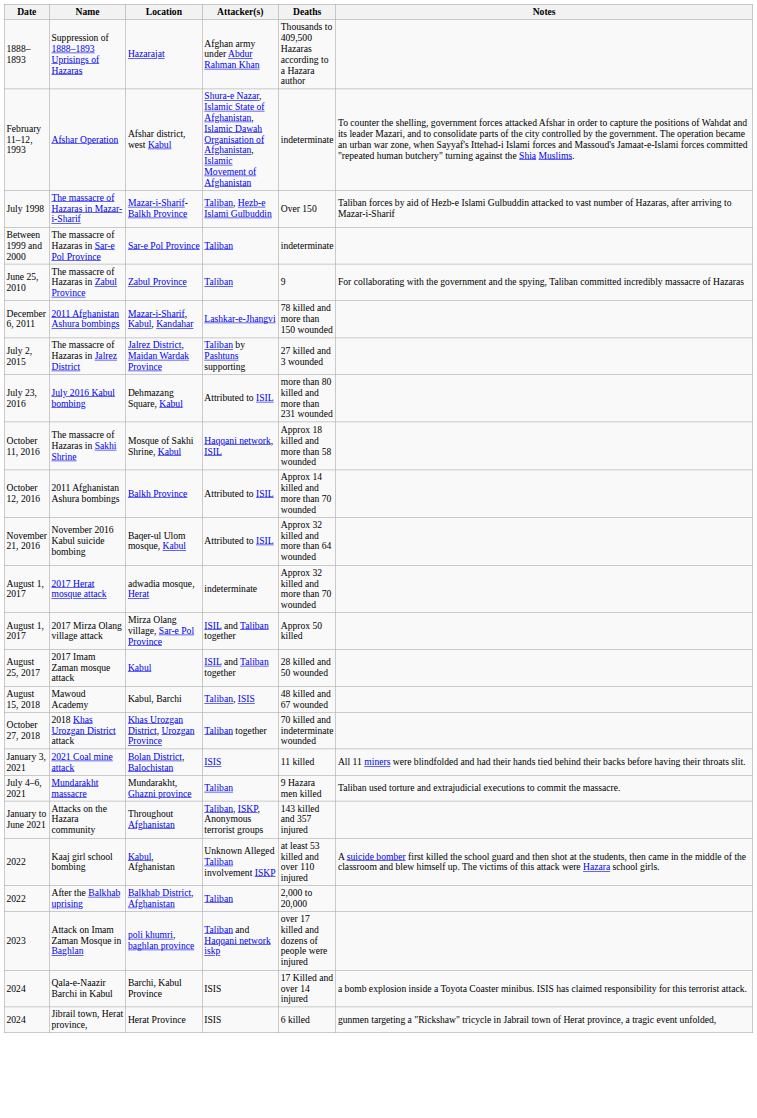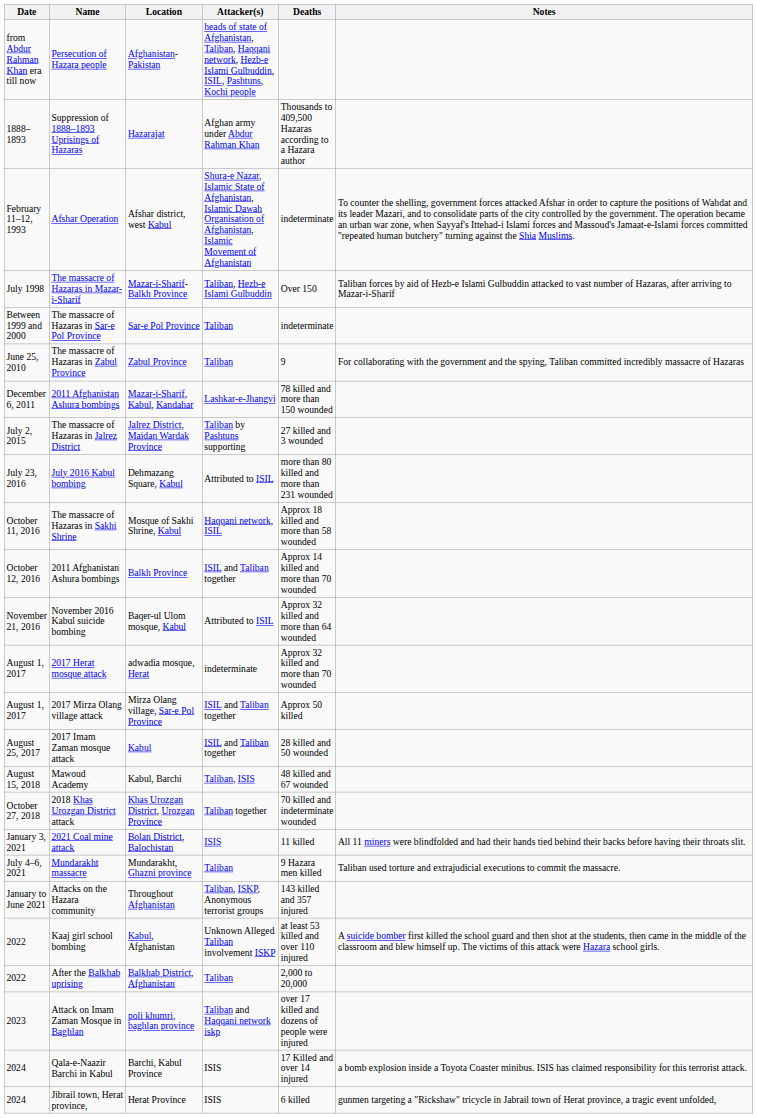 <table class="sortable wikitable">
 <tr>
 <th style="width:65px;">Date</th>
 <th style="width:120px;">Name</th>
 <th style="width:120px;">Location</th>
 <th style="width:120px;">Attacker(s)</th>
 <th style="width:75px;">Deaths</th>
 <th class="unsortable">Notes</th>
+</tr>
+<tr>
+<td>from <a href='#'>Abdur Rahman Khan</a> era till now</td>
+<td><a href='#'>Persecution of Hazara people</a></td>
+<td><a href='#'>Afghanistan</a>-<a href='#'>Pakistan</a></td>
+<td><a href='#'>heads of state of Afghanistan</a>, <a href='#'>Taliban</a>, <a href='#'>Haqqani network</a>, <a href='#'>Hezb-e Islami Gulbuddin</a>, <a href='#'>ISIL</a>, <a href='#'>Pashtuns</a>, <a href='#'>Kochi people</a></td>
+<td></td>
+<td></td>
 </tr>
 <tr>
 <td>1888–1893</td>
 <td>Suppression of <a href='#'>1888–1893 Uprisings of Hazaras</a></td>
 <td><a href='#'>Hazarajat</a></td>
 <td>Afghan army under <a href='#'>Abdur Rahman Khan</a></td>
 <td>Thousands to<br>409,500 Hazaras according to a Hazara author</td>
 <td></td>
 </tr>
 <tr>
 <td>February 11–12, 1993</td>
 <td><a href='#'>Afshar Operation</a></td>
 <td>Afshar district, west <a href='#'>Kabul</a></td>
 <td><a href='#'>Shura-e Nazar</a>, <a href='#'>Islamic State of Afghanistan</a>, <a href='#'>Islamic Dawah Organisation of Afghanistan</a>, <a href='#'>Islamic Movement of Afghanistan</a></td>
 <td>indeterminate</td>
 <td>To counter the shelling, government forces attacked Afshar in order to capture the positions of Wahdat and its leader Mazari, and to consolidate parts of the city controlled by the government. The operation became an urban war zone, when Sayyaf's Ittehad-i Islami forces and Massoud's Jamaat-e-Islami forces committed "repeated human butchery" turning against the <a href='#'>Shia</a> <a href='#'>Muslims</a>.</td>
 </tr>
 <tr>
 <td>July 1998</td>
 <td><a href='#'>The massacre of Hazaras in Mazar-i-Sharif</a></td>
 <td><a href='#'>Mazar-i-Sharif</a>-<a href='#'>Balkh Province</a></td>
 <td><a href='#'>Taliban</a>, <a href='#'>Hezb-e Islami Gulbuddin</a></td>
 <td>Over 150</td>
 <td>Taliban forces by aid of Hezb-e Islami Gulbuddin attacked to vast number of Hazaras, after arriving to Mazar-i-Sharif</td>
 </tr>
 <tr>
 <td>Between 1999 and 2000</td>
 <td>The massacre of Hazaras in <a href='#'>Sar-e Pol Province</a></td>
 <td><a href='#'>Sar-e Pol Province</a></td>
 <td><a href='#'>Taliban</a></td>
 <td>indeterminate</td>
 <td></td>
 </tr>
 <tr>
 <td>June 25, 2010</td>
 <td>The massacre of Hazaras in <a href='#'>Zabul Province</a></td>
 <td><a href='#'>Zabul Province</a></td>
 <td><a href='#'>Taliban</a></td>
 <td>9</td>
 <td>For collaborating with the government and the spying, Taliban committed incredibly massacre of Hazaras</td>
 </tr>
 <tr>
 <td>December 6, 2011</td>
 <td><a href='#'>2011 Afghanistan Ashura bombings</a></td>
 <td><a href='#'>Mazar-i-Sharif</a>, <a href='#'>Kabul</a>, <a href='#'>Kandahar</a></td>
 <td><a href='#'>Lashkar-e-Jhangvi</a></td>
 <td>78 killed and more than 150 wounded</td>
 <td></td>
 </tr>
 <tr>
 <td>July 2, 2015</td>
 <td>The massacre of Hazaras in <a href='#'>Jalrez District</a></td>
 <td><a href='#'>Jalrez District</a>, <a href='#'>Maidan Wardak Province</a></td>
 <td><a href='#'>Taliban</a> by <a href='#'>Pashtuns</a> supporting</td>
 <td>27 killed and 3 wounded</td>
 <td></td>
 </tr>
 <tr>
 <td>July 23, 2016</td>
 <td><a href='#'>July 2016 Kabul bombing</a></td>
 <td>Dehmazang Square, <a href='#'>Kabul</a></td>
 <td>Attributed to <a href='#'>ISIL</a></td>
 <td>more than 80 killed and more than 231 wounded</td>
 <td></td>
 </tr>
 <tr>
 <td>October 11, 2016</td>
 <td>The massacre of Hazaras in <a href='#'>Sakhi Shrine</a></td>
 <td>Mosque of Sakhi Shrine, <a href='#'>Kabul</a></td>
 <td><a href='#'>Haqqani network</a>, <a href='#'>ISIL</a></td>
 <td>Approx 18 killed and more than 58 wounded</td>
 <td></td>
 </tr>
 <tr>
 <td>October 12, 2016</td>
 <td>2011 Afghanistan Ashura bombings</td>
 <td><a href='#'>Balkh Province</a></td>
-<td>Attributed to <a href='#'>ISIL</a></td>
+<td><a href='#'>ISIL</a> and <a href='#'>Taliban</a> together</td>
 <td>Approx 14 killed and more than 70 wounded</td>
 <td></td>
 </tr>
 <tr>
 <td>November 21, 2016</td>
 <td>November 2016 Kabul suicide bombing</td>
 <td>Baqer-ul Ulom mosque, <a href='#'>Kabul</a></td>
 <td>Attributed to <a href='#'>ISIL</a></td>
 <td>Approx 32 killed and more than 64 wounded</td>
 <td></td>
 </tr>
 <tr>
 <td>August 1, 2017</td>
 <td><a href='#'>2017 Herat mosque attack</a></td>
 <td>adwadia mosque, <a href='#'>Herat</a></td>
 <td>indeterminate</td>
 <td>Approx 32 killed and more than 70 wounded</td>
 <td></td>
 </tr>
 <tr>
 <td>August 1, 2017</td>
 <td>2017 Mirza Olang village attack</td>
 <td>Mirza Olang village, <a href='#'>Sar-e Pol Province</a></td>
 <td><a href='#'>ISIL</a> and <a href='#'>Taliban</a> together</td>
 <td>Approx 50 killed</td>
 <td></td>
 </tr>
 <tr>
 <td>August 25, 2017</td>
 <td>2017 Imam Zaman mosque attack</td>
 <td><a href='#'>Kabul</a></td>
 <td><a href='#'>ISIL</a> and <a href='#'>Taliban</a> together</td>
 <td>28 killed and 50 wounded</td>
 <td></td>
 </tr>
 <tr>
 <td>August 15, 2018</td>
 <td>Mawoud Academy</td>
 <td>Kabul, Barchi</td>
 <td><a href='#'>Taliban</a>, <a href='#'>ISIS</a></td>
 <td>48 killed and 67 wounded</td>
 <td></td>
 </tr>
 <tr>
 <td>October 27, 2018</td>
 <td>2018 <a href='#'>Khas Urozgan District</a> attack</td>
 <td><a href='#'>Khas Urozgan District</a>, <a href='#'>Urozgan Province</a></td>
 <td><a href='#'>Taliban</a> together</td>
 <td>70 killed and indeterminate wounded</td>
 <td></td>
 </tr>
 <tr>
 <td>January 3, 2021</td>
 <td><a href='#'>2021 Coal mine attack</a></td>
 <td><a href='#'>Bolan District</a>, <a href='#'>Balochistan</a></td>
 <td><a href='#'>ISIS</a></td>
 <td>11 killed</td>
 <td>All 11 <a href='#'>miners</a> were blindfolded and had their hands tied behind their backs before having their throats slit.</td>
 </tr>
 <tr>
 <td>July 4–6, 2021</td>
 <td><a href='#'>Mundarakht massacre</a></td>
 <td>Mundarakht, <a href='#'>Ghazni province</a></td>
 <td><a href='#'>Taliban</a></td>
 <td>9 Hazara men killed</td>
 <td>Taliban used torture and extrajudicial executions to commit the massacre.</td>
 </tr>
 <tr>
 <td>January to June 2021</td>
 <td>Attacks on the Hazara community</td>
 <td>Throughout <a href='#'>Afghanistan</a></td>
 <td><a href='#'>Taliban</a>, <a href='#'>ISKP</a>, Anonymous terrorist groups</td>
 <td>143 killed and 357 injured</td>
 <td></td>
 </tr>
 <tr>
 <td>2022</td>
 <td>Kaaj girl school bombing</td>
 <td><a href='#'>Kabul</a>, Afghanistan</td>
 <td>Unknown  Alleged <a href='#'>Taliban</a> involvement <a href='#'>ISKP</a></td>
 <td>at least 53 killed and over 110 injured</td>
 <td>A <a href='#'>suicide bomber</a> first killed the school guard and then shot at the students, then came in the middle of the classroom and blew himself up. The victims of this attack were <a href='#'>Hazara</a> school girls.</td>
 </tr>
 <tr>
 <td>2022</td>
 <td>After the <a href='#'>Balkhab uprising</a></td>
 <td><a href='#'>Balkhab District</a>, <a href='#'>Afghanistan</a></td>
 <td><a href='#'>Taliban</a></td>
 <td>2,000 to 20,000</td>
 <td></td>
 </tr>
 <tr>
 <td>2023</td>
 <td>Attack on Imam Zaman Mosque in <a href='#'>Baghlan</a></td>
 <td><a href='#'>poli khumri</a>, <a href='#'>baghlan province</a></td>
 <td><a href='#'>Taliban</a> and <a href='#'>Haqqani network</a> <a href='#'>iskp</a></td>
 <td>over 17 killed and dozens of people were injured</td>
 </tr>
 <tr>
 <td>2024</td>
 <td>Qala-e-Naazir Barchi in Kabul</td>
 <td>Barchi, Kabul Province</td>
 <td>ISIS</td>
 <td>17 Killed and over 14 injured</td>
 <td>a bomb explosion inside a Toyota Coaster minibus. ISIS has claimed responsibility for this terrorist attack.</td>
 </tr>
 <tr>
 <td>2024</td>
 <td>Jibrail town, Herat province,</td>
 <td>Herat Province</td>
 <td>ISIS</td>
 <td>6 killed</td>
 <td>gunmen targeting a "Rickshaw" tricycle in Jabrail town of Herat province, a tragic event unfolded,</td>
 </tr>
 </table>
